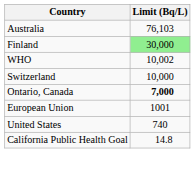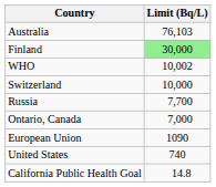 <table class="wikitable" border="1" style="float:right; margin-left: 1em;">
 <tr>
 <th>Country</th>
 <th>Limit (Bq/L)</th>
 </tr>
 <tr>
 <td>Australia</td>
 <td align=center>76,103</td>
 </tr>
 <tr>
 <td>Finland</td>
 <td align=center style="background: lightgreen;">30,000</td>
 </tr>
 <tr>
 <td>WHO</td>
 <td align=center>10,002</td>
 </tr>
 <tr>
 <td>Switzerland</td>
 <td align=center>10,000</td>
 </tr>
 <tr>
+<td>Russia</td>
+<td align=center>  7,700</td>
+</tr>
+<tr>
 <td>Ontario, Canada</td>
-<td align=center><strong>  7,000</strong></td>
+<td align=center>  7,000</td>
 </tr>
 <tr>
 <td>European Union</td>
-<td align="center">1001</td>
+<td align="center">1090</td>
 </tr>
 <tr>
 <td>United States</td>
 <td align="center">740</td>
 </tr>
 <tr>
 <td>California Public Health Goal</td>
 <td align="center">   14.8</td>
 </tr>
 </table>
